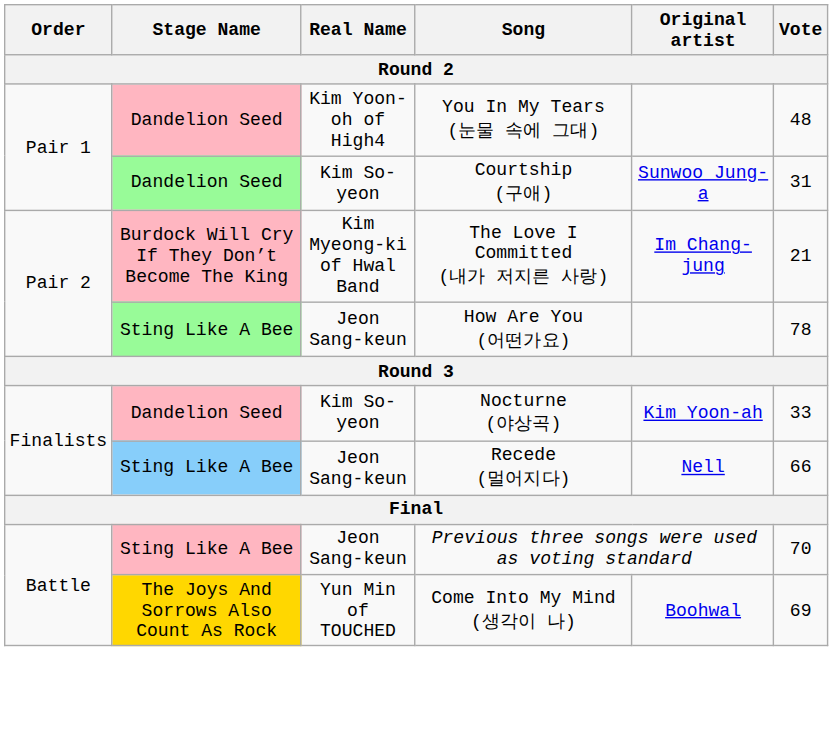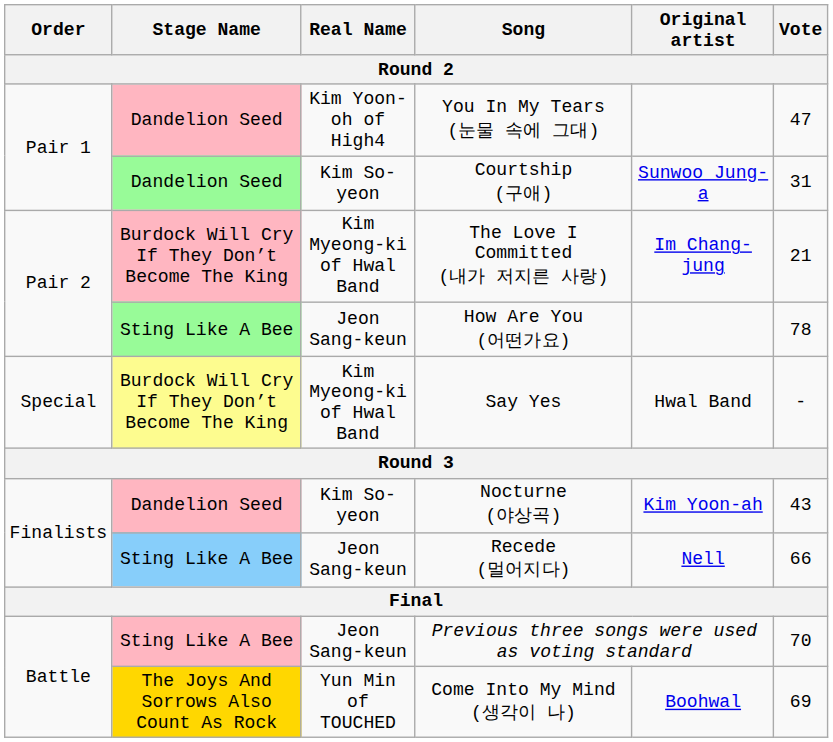 <table class="wikitable" style="text-align:center; width:95%;">
 <tr>
 <th style="width:1%">Order</th>
 <th style="width:20%;">Stage Name</th>
 <th style="width:12%">Real Name</th>
 <th style="width:23%;">Song</th>
 <th style="width:15%;">Original artist</th>
 <th style="width:1%;">Vote</th>
 </tr>
 <tr>
 <th colspan=6>Round 2</th>
 </tr>
 <tr>
 <td rowspan=2>Pair 1</td>
 <td bgcolor="lightpink">Dandelion Seed</td>
 <td>Kim Yoon-oh of High4</td>
 <td>You In My Tears<br>(눈물 속에 그대)</td>
 <td></td>
-<td>48</td>
+<td>47</td>
 </tr>
 <tr>
 <td bgcolor="palegreen">Dandelion Seed</td>
 <td>Kim So-yeon</td>
 <td>Courtship<br>(구애)</td>
 <td><a href='#'>Sunwoo Jung-a</a></td>
 <td>31</td>
 </tr>
 <tr>
 <td rowspan=2>Pair 2</td>
 <td bgcolor="lightpink">Burdock Will Cry If They Don’t Become The King</td>
 <td>Kim Myeong-ki of Hwal Band</td>
 <td>The Love I Committed<br>(내가 저지른 사랑)</td>
 <td><a href='#'>Im Chang-jung</a></td>
 <td>21</td>
 </tr>
 <tr>
 <td bgcolor="palegreen">Sting Like A Bee</td>
 <td>Jeon Sang-keun</td>
 <td>How Are You<br>(어떤가요)</td>
 <td></td>
 <td>78</td>
 </tr>
 <tr>
+<td>Special</td>
+<td bgcolor="#FDFC8F">Burdock Will Cry If They Don’t Become The King</td>
+<td>Kim Myeong-ki of Hwal Band</td>
+<td>Say Yes</td>
+<td>Hwal Band</td>
+<td>-</td>
+</tr>
+<tr>
 <th colspan=6>Round 3</th>
 </tr>
 <tr>
 <td rowspan=2>Finalists</td>
 <td bgcolor="lightpink">Dandelion Seed</td>
 <td>Kim So-yeon</td>
 <td>Nocturne<br>(야상곡)</td>
 <td><a href='#'>Kim Yoon-ah</a></td>
-<td>33</td>
+<td>43</td>
 </tr>
 <tr>
 <td bgcolor="lightskyblue">Sting Like A Bee</td>
 <td>Jeon Sang-keun</td>
 <td>Recede<br>(멀어지다)</td>
 <td><a href='#'>Nell</a></td>
 <td>66</td>
 </tr>
 <tr>
 <th colspan=6>Final</th>
 </tr>
 <tr>
 <td rowspan=2>Battle</td>
 <td bgcolor="lightpink">Sting Like A Bee</td>
 <td>Jeon Sang-keun</td>
 <td colspan=2><em>Previous three songs were used as voting standard</em></td>
 <td>70</td>
 </tr>
 <tr>
 <td bgcolor="gold">The Joys And Sorrows Also Count As Rock</td>
 <td>Yun Min of TOUCHED</td>
 <td>Come Into My Mind<br>(생각이 나)</td>
 <td><a href='#'>Boohwal</a></td>
 <td>69</td>
 </tr>
 </table>
